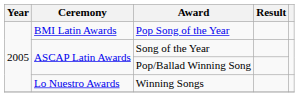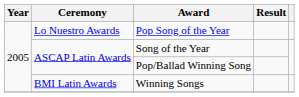 <table class="wikitable">
 <tr>
 <th>Year</th>
 <th>Ceremony</th>
 <th>Award</th>
 <th>Result</th>
 <th></th>
 </tr>
 <tr>
 <td rowspan=4>2005</td>
-<td><a href='#'>BMI Latin Awards</a></td>
+<td><a href='#'>Lo Nuestro Awards</a></td>
 <td><a href='#'>Pop Song of the Year</a></td>
 <td></td>
 <td></td>
 </tr>
 <tr>
 <td rowspan="2"><a href='#'>ASCAP Latin Awards</a></td>
 <td>Song of the Year</td>
 <td></td>
 <td rowspan=2></td>
 </tr>
 <tr>
 <td>Pop/Ballad Winning Song</td>
 <td></td>
 </tr>
 <tr>
-<td><a href='#'>Lo Nuestro Awards</a></td>
+<td><a href='#'>BMI Latin Awards</a></td>
 <td>Winning Songs</td>
 <td></td>
 <td></td>
 </tr>
 <tr>
 </tr>
 </table>
